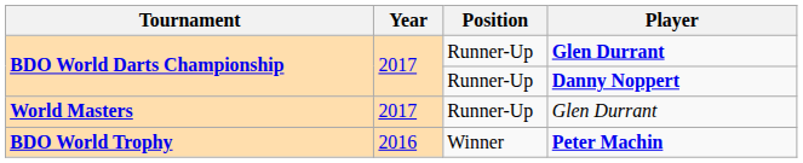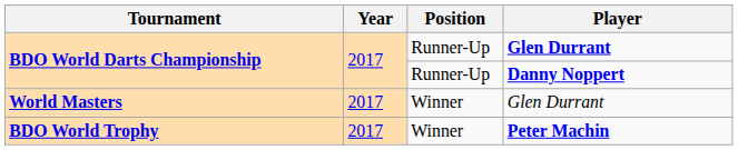 <table class="wikitable">
 <tr>
 <th width=300>Tournament</th>
 <th width=50>Year</th>
 <th width=80>Position</th>
 <th width=200>Player</th>
 </tr>
 <tr>
 <td rowspan="2" style="background:#ffdead;"><strong><a href='#'>BDO World Darts Championship</a></strong></td>
 <td rowspan="2" style="background:#ffdead;"><a href='#'>2017</a></td>
 <td>Runner-Up</td>
 <td> <strong><a href='#'>Glen Durrant</a></strong></td>
 </tr>
 <tr>
 <td>Runner-Up</td>
 <td> <strong><a href='#'>Danny Noppert</a></strong></td>
 </tr>
 <tr>
 <td rowspan="1" style="background:#ffdead;"><strong><a href='#'>World Masters</a></strong></td>
 <td rowspan="1" style="background:#ffdead;"><a href='#'>2017</a></td>
-<td>Runner-Up</td>
+<td>Winner</td>
 <td> <em>Glen Durrant</em></td>
 </tr>
 <tr>
 <td rowspan="1" style="background:#ffdead;"><strong><a href='#'>BDO World Trophy</a></strong></td>
-<td rowspan="1" style="background:#ffdead;"><a href='#'>2016</a></td>
+<td rowspan="1" style="background:#ffdead;"><a href='#'>2017</a></td>
 <td>Winner</td>
 <td> <strong><a href='#'>Peter Machin</a></strong></td>
 </tr>
 </table>
